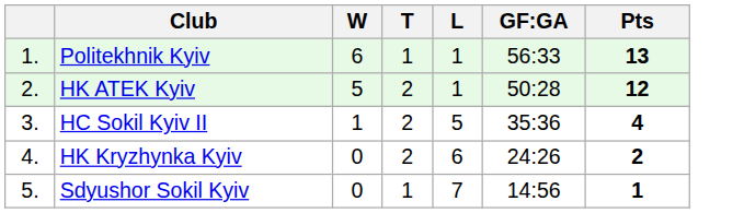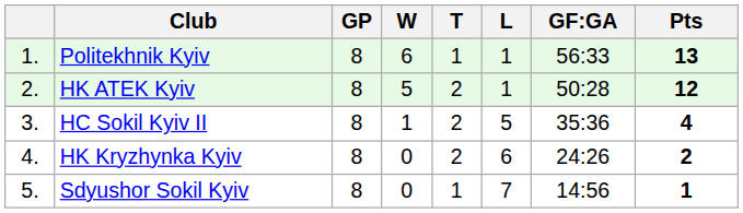 <table class="wikitable">
 <tr>
 <th width="30"></th>
 <th width="200">Club</th>
+<th width="30">GP</th>
 <th width="30">W</th>
 <th width="30">T</th>
 <th width="30">L</th>
 <th width="70">GF:GA</th>
 <th width="70">Pts</th>
 </tr>
 <tr bgcolor="#e6fae6" align="center">
 <td>1.</td>
 <td align="left"><a href='#'>Politekhnik Kyiv</a></td>
+<td>8</td>
 <td>6</td>
 <td>1</td>
 <td>1</td>
 <td>56:33</td>
 <td><strong>13</strong></td>
 </tr>
 <tr bgcolor="#e6fae6" align="center">
 <td>2.</td>
 <td align="left"><a href='#'>HK ATEK Kyiv</a></td>
+<td>8</td>
 <td>5</td>
 <td>2</td>
 <td>1</td>
 <td>50:28</td>
 <td><strong>12</strong></td>
 </tr>
 <tr bgcolor="#FFFFFF" align="center">
 <td>3.</td>
 <td align="left"><a href='#'>HC Sokil Kyiv II</a></td>
+<td>8</td>
 <td>1</td>
 <td>2</td>
 <td>5</td>
 <td>35:36</td>
 <td><strong>4</strong></td>
 </tr>
 <tr bgcolor="#FFFFFF" align="center">
 <td>4.</td>
 <td align="left"><a href='#'>HK Kryzhynka Kyiv</a></td>
+<td>8</td>
 <td>0</td>
 <td>2</td>
 <td>6</td>
 <td>24:26</td>
 <td><strong>2</strong></td>
 </tr>
 <tr bgcolor="#FFFFFF" align="center">
 <td>5.</td>
 <td align="left"><a href='#'>Sdyushor Sokil Kyiv</a></td>
+<td>8</td>
 <td>0</td>
 <td>1</td>
 <td>7</td>
 <td>14:56</td>
 <td><strong>1</strong></td>
 </tr>
 </table>
